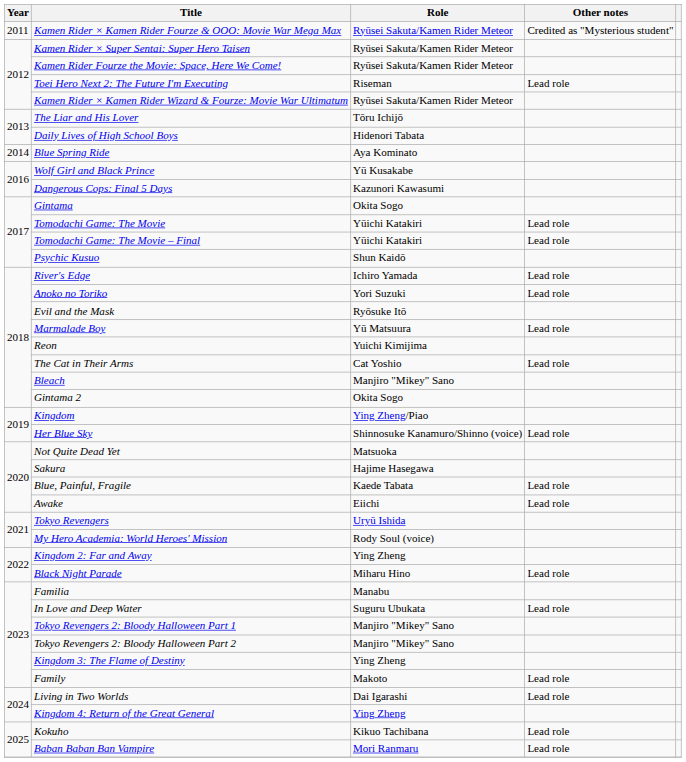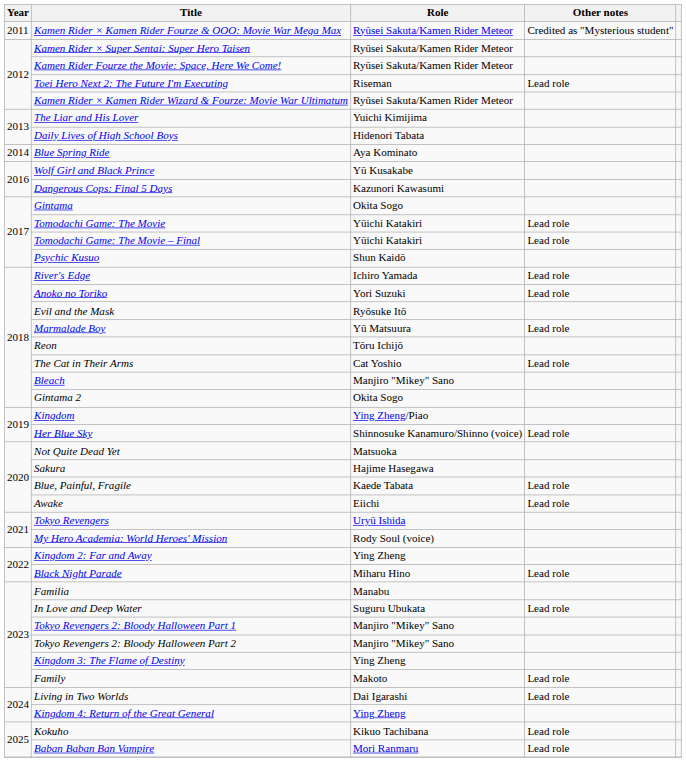 <table class="wikitable sortable">
 <tr>
 <th>Year</th>
 <th>Title</th>
 <th>Role</th>
 <th scope="col" class="unsortable">Other notes</th>
 <th class="unsortable"></th>
 </tr>
 <tr>
 <td>2011</td>
 <td><em><a href='#'>Kamen Rider × Kamen Rider Fourze & OOO: Movie War Mega Max</a></em></td>
 <td><a href='#'>Ryūsei Sakuta/Kamen Rider Meteor</a></td>
 <td>Credited as "Mysterious student"</td>
 <td></td>
 </tr>
 <tr>
 <td rowspan= "4">2012</td>
 <td><em><a href='#'>Kamen Rider × Super Sentai: Super Hero Taisen</a></em></td>
 <td>Ryūsei Sakuta/Kamen Rider Meteor</td>
 <td></td>
 <td></td>
 </tr>
 <tr>
 <td><em><a href='#'>Kamen Rider Fourze the Movie: Space, Here We Come!</a></em></td>
 <td>Ryūsei Sakuta/Kamen Rider Meteor</td>
 <td></td>
 <td></td>
 </tr>
 <tr>
 <td><em><a href='#'>Toei Hero Next 2: The Future I'm Executing</a></em></td>
 <td>Riseman</td>
 <td>Lead role</td>
 <td></td>
 </tr>
 <tr>
 <td><em><a href='#'>Kamen Rider × Kamen Rider Wizard & Fourze: Movie War Ultimatum</a></em></td>
 <td>Ryūsei Sakuta/Kamen Rider Meteor</td>
 <td></td>
 <td></td>
 </tr>
 <tr>
 <td rowspan="2">2013</td>
 <td><em><a href='#'>The Liar and His Lover</a></em></td>
-<td>Tōru Ichijō</td>
+<td>Yuichi Kimijima</td>
 <td></td>
 <td></td>
 </tr>
 <tr>
 <td><em><a href='#'>Daily Lives of High School Boys</a></em></td>
 <td>Hidenori Tabata</td>
 <td></td>
 <td></td>
 </tr>
 <tr>
 <td>2014</td>
 <td><em><a href='#'>Blue Spring Ride</a></em></td>
 <td>Aya Kominato</td>
 <td></td>
 <td></td>
 </tr>
 <tr>
 <td rowspan="2">2016</td>
 <td><em><a href='#'>Wolf Girl and Black Prince</a></em></td>
 <td>Yū Kusakabe</td>
 <td></td>
 <td></td>
 </tr>
 <tr>
 <td><em><a href='#'>Dangerous Cops: Final 5 Days</a></em></td>
 <td>Kazunori Kawasumi</td>
 <td></td>
 <td></td>
 </tr>
 <tr>
 <td rowspan="4">2017</td>
 <td><em><a href='#'>Gintama</a></em></td>
 <td>Okita Sogo</td>
 <td></td>
 <td></td>
 </tr>
 <tr>
 <td><a href='#'><em>Tomodachi Game: The Movie</em></a></td>
 <td>Yūichi Katakiri</td>
 <td>Lead role</td>
 <td></td>
 </tr>
 <tr>
 <td><a href='#'><em>Tomodachi Game: The Movie – Final</em></a></td>
 <td>Yūichi Katakiri</td>
 <td>Lead role</td>
 <td></td>
 </tr>
 <tr>
 <td><em><a href='#'>Psychic Kusuo</a></em></td>
 <td>Shun Kaidō</td>
 <td></td>
 <td></td>
 </tr>
 <tr>
 <td rowspan="8">2018</td>
 <td><em><a href='#'>River's Edge</a></em></td>
 <td>Ichiro Yamada</td>
 <td>Lead role</td>
 <td></td>
 </tr>
 <tr>
 <td><em><a href='#'>Anoko no Toriko</a></em></td>
 <td>Yori Suzuki</td>
 <td>Lead role</td>
 <td></td>
 </tr>
 <tr>
 <td><em>Evil and the Mask</em></td>
 <td>Ryōsuke Itō</td>
 <td></td>
 <td></td>
 </tr>
 <tr>
 <td><em><a href='#'>Marmalade Boy</a></em></td>
 <td>Yū Matsuura</td>
 <td>Lead role</td>
 <td></td>
 </tr>
 <tr>
 <td><em>Reon</em></td>
-<td>Yuichi Kimijima</td>
+<td>Tōru Ichijō</td>
 <td></td>
 <td></td>
 </tr>
 <tr>
 <td><em>The Cat in Their Arms</em></td>
 <td>Cat Yoshio</td>
 <td>Lead role</td>
 <td></td>
 </tr>
 <tr>
 <td><em><a href='#'>Bleach</a></em></td>
 <td>Manjiro "Mikey" Sano</td>
 <td></td>
 <td></td>
 </tr>
 <tr>
 <td><em>Gintama 2</em></td>
 <td>Okita Sogo</td>
 <td></td>
 <td></td>
 </tr>
 <tr>
 <td rowspan="2">2019</td>
 <td><em><a href='#'>Kingdom</a></em></td>
 <td><a href='#'>Ying Zheng</a>/Piao</td>
 <td></td>
 <td></td>
 </tr>
 <tr>
 <td><em><a href='#'>Her Blue Sky</a></em></td>
 <td>Shinnosuke Kanamuro/Shinno (voice)</td>
 <td>Lead role</td>
 <td></td>
 </tr>
 <tr>
 <td rowspan="4">2020</td>
 <td><em>Not Quite Dead Yet</em></td>
 <td>Matsuoka</td>
 <td></td>
 <td></td>
 </tr>
 <tr>
 <td><em>Sakura</em></td>
 <td>Hajime Hasegawa</td>
 <td></td>
 <td></td>
 </tr>
 <tr>
 <td><em>Blue, Painful, Fragile</em></td>
 <td>Kaede Tabata</td>
 <td>Lead role</td>
 <td></td>
 </tr>
 <tr>
 <td><em>Awake</em></td>
 <td>Eiichi</td>
 <td>Lead role</td>
 <td></td>
 </tr>
 <tr>
 <td rowspan="2">2021</td>
 <td><em><a href='#'>Tokyo Revengers</a></em></td>
 <td><a href='#'>Uryū Ishida</a></td>
 <td></td>
 <td></td>
 </tr>
 <tr>
 <td><em><a href='#'>My Hero Academia: World Heroes' Mission</a></em></td>
 <td>Rody Soul (voice)</td>
 <td></td>
 <td></td>
 </tr>
 <tr>
 <td rowspan="2">2022</td>
 <td><em><a href='#'>Kingdom 2: Far and Away</a></em></td>
 <td>Ying Zheng</td>
 <td></td>
 <td></td>
 </tr>
 <tr>
 <td><em><a href='#'>Black Night Parade</a></em></td>
 <td>Miharu Hino</td>
 <td>Lead role</td>
 <td></td>
 </tr>
 <tr>
 <td rowspan=6>2023</td>
 <td><em>Familia</em></td>
 <td>Manabu</td>
 <td></td>
 <td></td>
 </tr>
 <tr>
 <td><em>In Love and Deep Water</em></td>
 <td>Suguru Ubukata</td>
 <td>Lead role</td>
 <td></td>
 </tr>
 <tr>
 <td><em><a href='#'>Tokyo Revengers 2: Bloody Halloween Part 1</a></em></td>
 <td>Manjiro "Mikey" Sano</td>
 <td></td>
 <td></td>
 </tr>
 <tr>
 <td><em>Tokyo Revengers 2: Bloody Halloween Part 2</em></td>
 <td>Manjiro "Mikey" Sano</td>
 <td></td>
 <td></td>
 </tr>
 <tr>
 <td><em><a href='#'>Kingdom 3: The Flame of Destiny</a></em></td>
 <td>Ying Zheng</td>
 <td></td>
 <td></td>
 </tr>
 <tr>
 <td><em>Family</em></td>
 <td>Makoto</td>
 <td>Lead role</td>
 <td></td>
 </tr>
 <tr>
 <td rowspan=2>2024</td>
 <td><em>Living in Two Worlds</em></td>
 <td>Dai Igarashi</td>
 <td>Lead role</td>
 <td></td>
 </tr>
 <tr>
 <td><em><a href='#'>Kingdom 4: Return of the Great General</a></em></td>
 <td><a href='#'>Ying Zheng</a></td>
 <td></td>
 <td></td>
 </tr>
 <tr>
 <td rowspan=2>2025</td>
 <td><em>Kokuho</em></td>
 <td>Kikuo Tachibana</td>
 <td>Lead role</td>
 <td></td>
 </tr>
 <tr>
 <td><em><a href='#'>Baban Baban Ban Vampire</a></em></td>
 <td><a href='#'>Mori Ranmaru</a></td>
 <td>Lead role</td>
 <td></td>
 </tr>
 <tr>
 </tr>
 </table>
